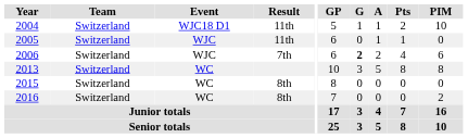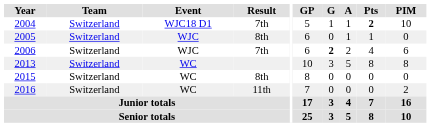 <table border="0" cellpadding="1" cellspacing="0" ID="Table3" style="text-align:center; width:40em">
 <tr ALIGN="center" bgcolor="#e0e0e0">
 <th>Year</th>
 <th>Team</th>
 <th>Event</th>
 <th>Result</th>
 <th rowspan="99" bgcolor="#ffffff"></th>
 <th>GP</th>
 <th>G</th>
 <th>A</th>
 <th>Pts</th>
 <th>PIM</th>
 </tr>
 <tr>
 <td><a href='#'>2004</a></td>
 <td><a href='#'>Switzerland</a></td>
 <td><a href='#'>WJC18 D1</a></td>
-<td>11th</td>
+<td>7th</td>
 <td>5</td>
 <td>1</td>
 <td>1</td>
-<td>2</td>
+<td><strong>2</strong></td>
 <td>10</td>
 </tr>
 <tr bgcolor="#f0f0f0">
 <td><a href='#'>2005</a></td>
 <td><a href='#'>Switzerland</a></td>
 <td><a href='#'>WJC</a></td>
-<td>11th</td>
+<td>8th</td>
 <td>6</td>
 <td>0</td>
 <td>1</td>
 <td>1</td>
 <td>0</td>
 </tr>
 <tr>
 <td><a href='#'>2006</a></td>
 <td>Switzerland</td>
 <td>WJC</td>
 <td>7th</td>
 <td>6</td>
 <td><strong>2</strong></td>
 <td>2</td>
 <td>4</td>
 <td>6</td>
 </tr>
 <tr bgcolor="#f0f0f0">
 <td><a href='#'>2013</a></td>
 <td><a href='#'>Switzerland</a></td>
 <td><a href='#'>WC</a></td>
 <td></td>
 <td>10</td>
 <td>3</td>
 <td>5</td>
 <td>8</td>
 <td>8</td>
 </tr>
 <tr>
 <td><a href='#'>2015</a></td>
 <td>Switzerland</td>
 <td>WC</td>
 <td>8th</td>
 <td>8</td>
 <td>0</td>
 <td>0</td>
 <td>0</td>
 <td>0</td>
 </tr>
 <tr bgcolor="#f0f0f0">
 <td><a href='#'>2016</a></td>
 <td>Switzerland</td>
 <td>WC</td>
-<td>8th</td>
+<td>11th</td>
 <td>7</td>
 <td>0</td>
 <td>0</td>
 <td>0</td>
 <td>2</td>
 </tr>
 <tr bgcolor="#e0e0e0">
 <th colspan="4">Junior totals</th>
 <th>17</th>
 <th>3</th>
 <th>4</th>
 <th>7</th>
 <th>16</th>
 </tr>
 <tr bgcolor="#e0e0e0">
 <th colspan="4">Senior totals</th>
 <th>25</th>
 <th>3</th>
 <th>5</th>
 <th>8</th>
 <th>10</th>
 </tr>
 </table>
